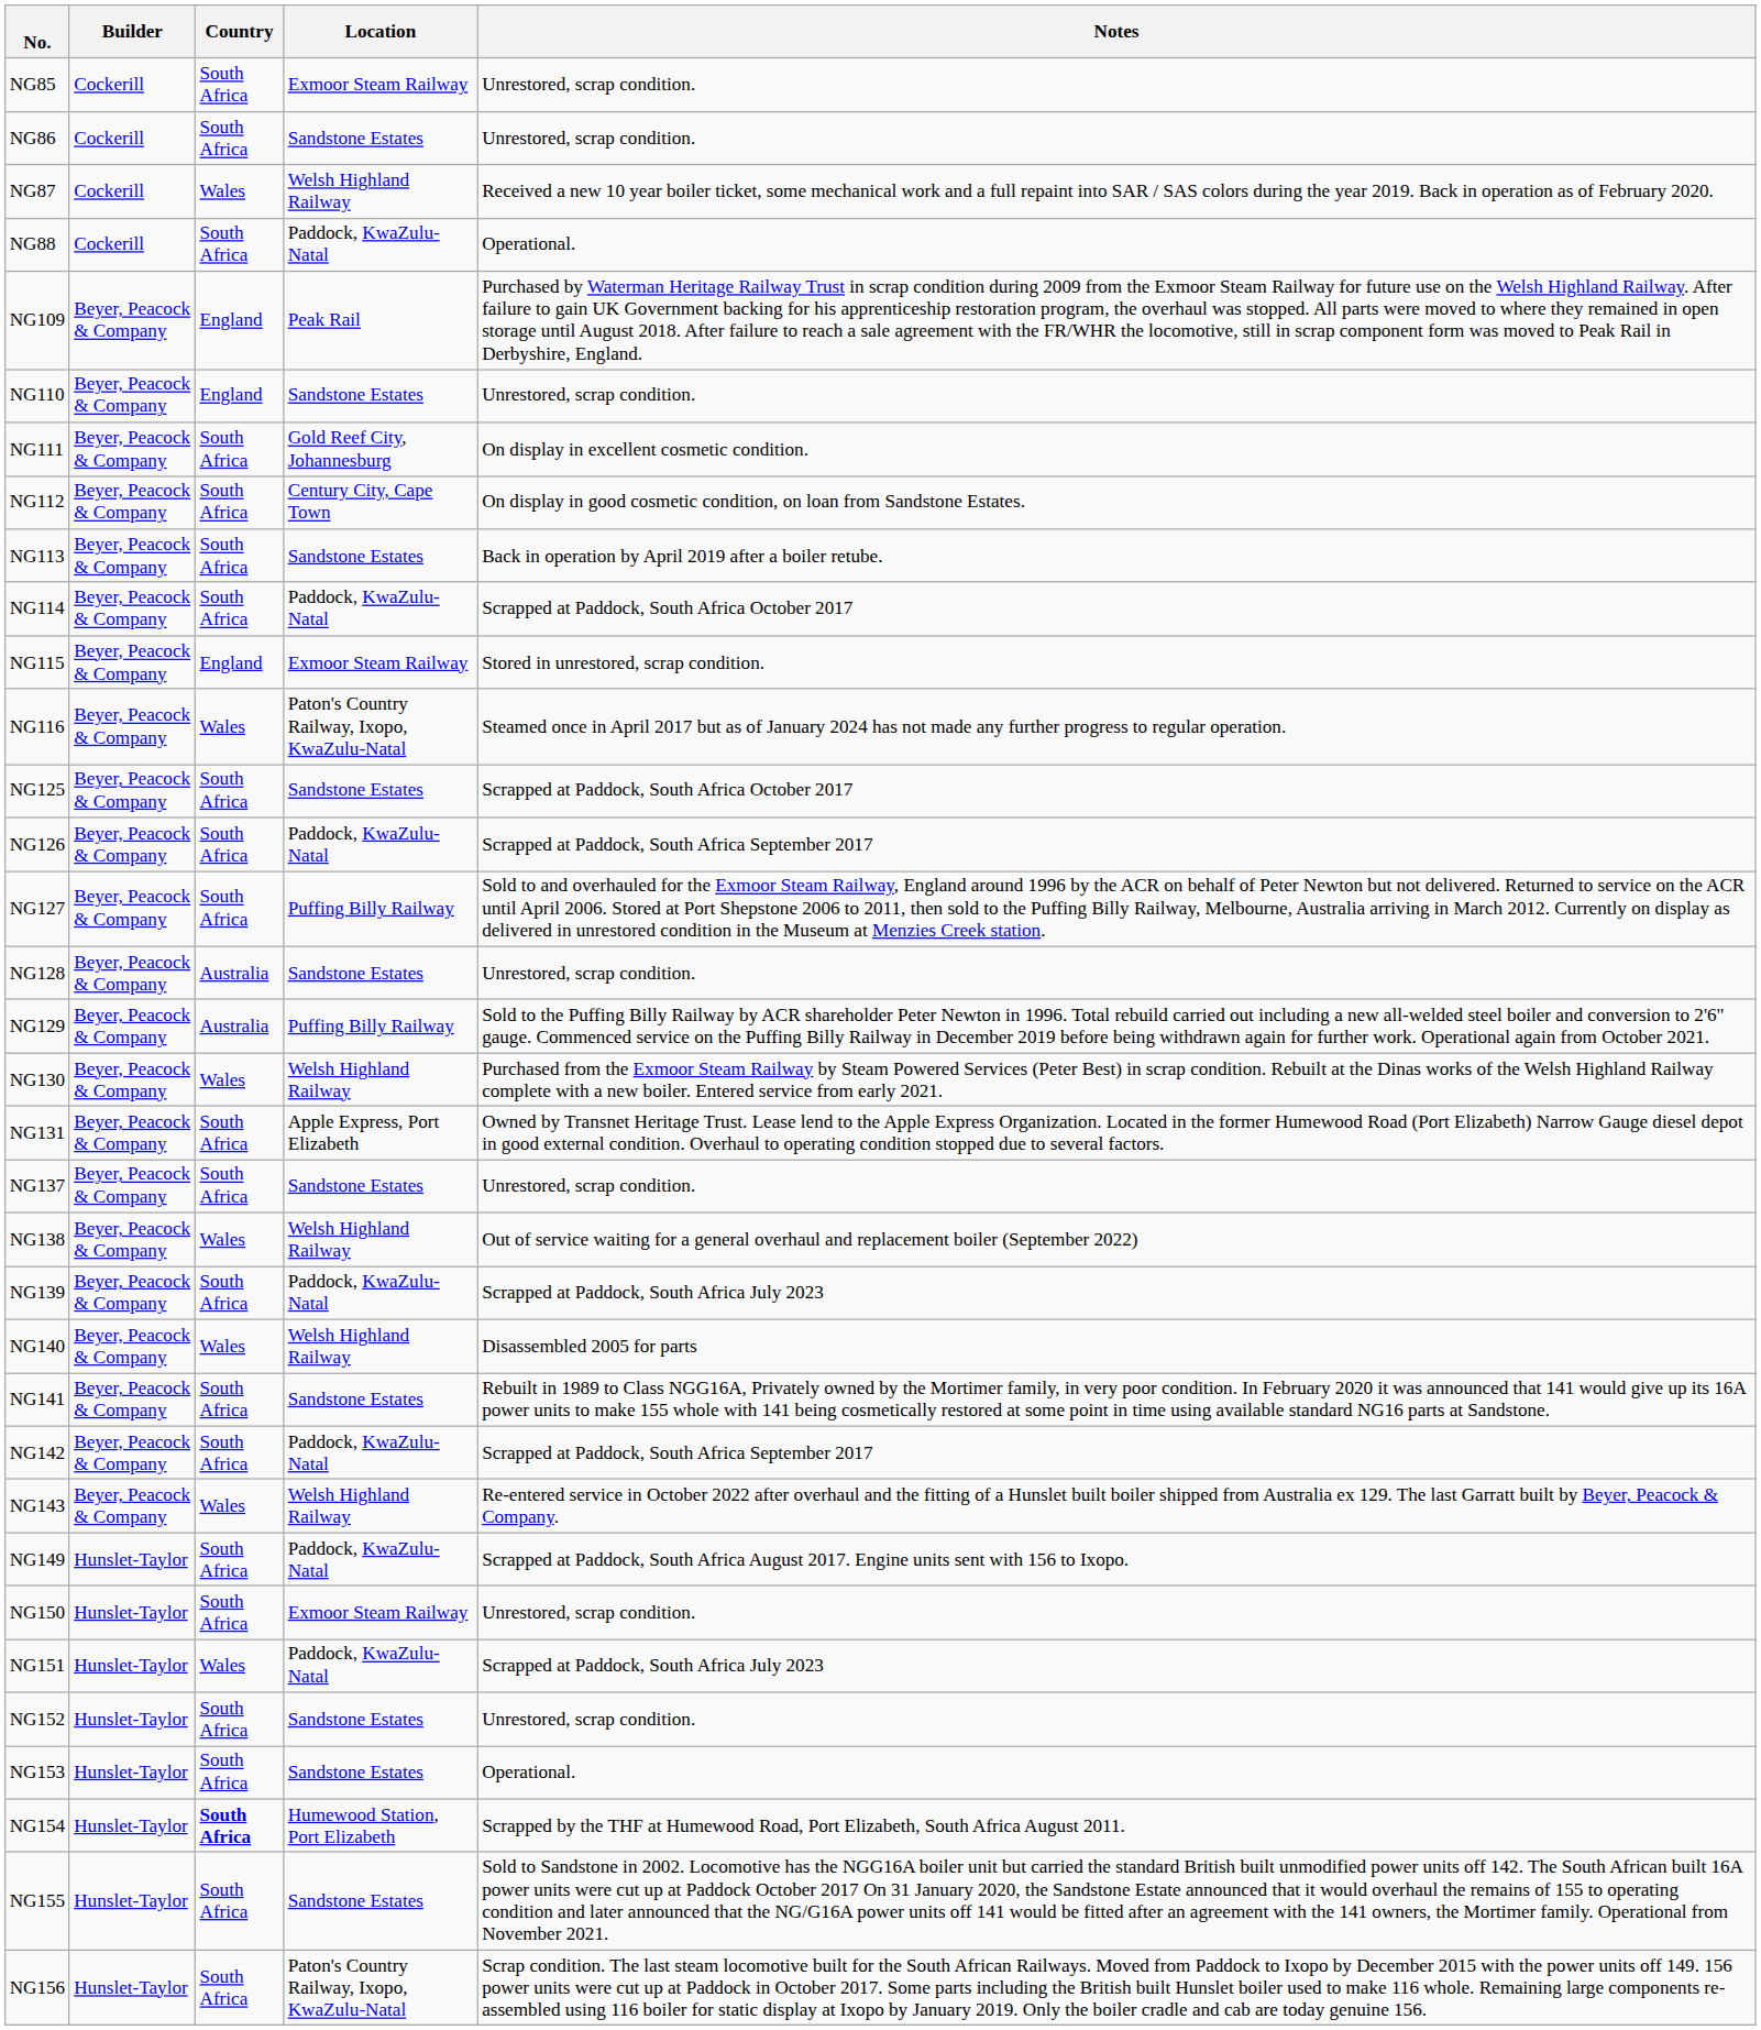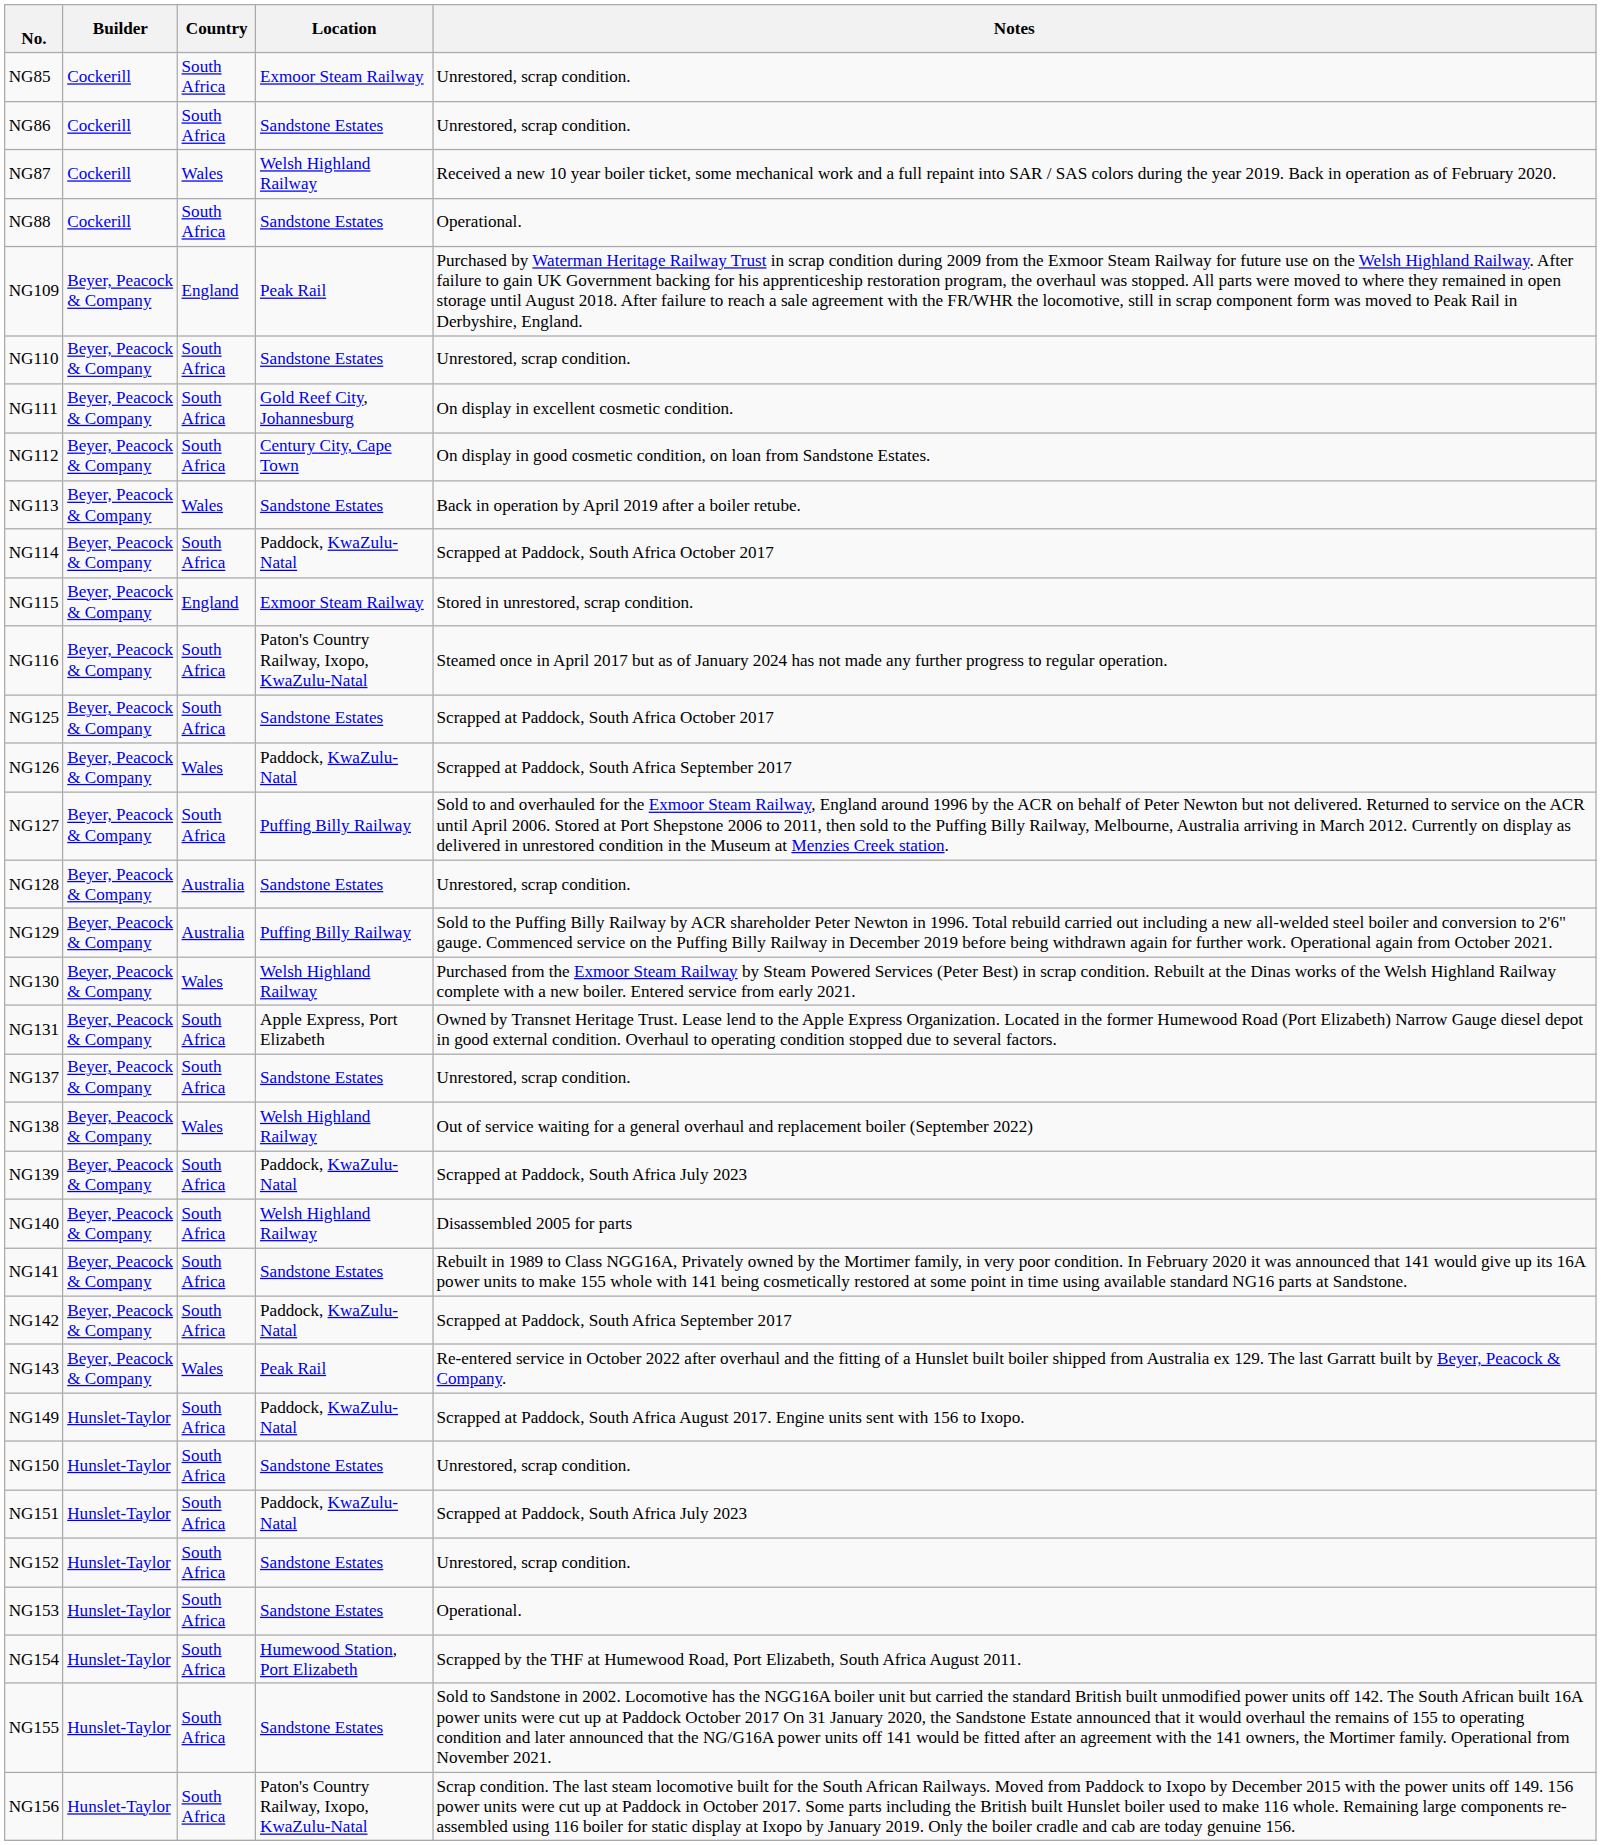 <table class="wikitable collapsible collapsed sortable" style="margin:0.5em auto; font-size:85%;">
 <tr>
 <th><br>No.</th>
 <th>Builder</th>
 <th>Country</th>
 <th>Location</th>
 <th class="unsortable">Notes</th>
 </tr>
 <tr>
 <td>NG85</td>
 <td><a href='#'>Cockerill</a></td>
 <td> <a href='#'>South Africa</a></td>
 <td><a href='#'>Exmoor Steam Railway</a></td>
 <td>Unrestored, scrap condition.</td>
 </tr>
 <tr>
 <td>NG86</td>
 <td><a href='#'>Cockerill</a></td>
 <td> <a href='#'>South Africa</a></td>
 <td><a href='#'>Sandstone Estates</a></td>
 <td>Unrestored, scrap condition.</td>
 </tr>
 <tr>
 <td>NG87</td>
 <td><a href='#'>Cockerill</a></td>
 <td> <a href='#'>Wales</a></td>
 <td><a href='#'>Welsh Highland Railway</a></td>
 <td>Received a new 10 year boiler ticket, some mechanical work and a full repaint into SAR / SAS colors during the year 2019. Back in operation as of February 2020.</td>
 </tr>
 <tr>
 <td>NG88</td>
 <td><a href='#'>Cockerill</a></td>
 <td> <a href='#'>South Africa</a></td>
-<td>Paddock, <a href='#'>KwaZulu-Natal</a></td>
+<td><a href='#'>Sandstone Estates</a></td>
 <td>Operational.</td>
 </tr>
 <tr>
 <td>NG109</td>
 <td><a href='#'>Beyer, Peacock & Company</a></td>
 <td> <a href='#'>England</a></td>
 <td><a href='#'>Peak Rail</a></td>
 <td>Purchased by <a href='#'>Waterman Heritage Railway Trust</a> in scrap condition during 2009 from the Exmoor Steam Railway for future use on the <a href='#'>Welsh Highland Railway</a>. After failure to gain UK Government backing for his apprenticeship restoration program, the overhaul was stopped. All parts were moved to  where they remained in open storage until August 2018. After failure to reach a sale agreement with the FR/WHR the locomotive, still in scrap component form was moved to Peak Rail in Derbyshire, England.</td>
 </tr>
 <tr>
 <td>NG110</td>
 <td><a href='#'>Beyer, Peacock & Company</a></td>
-<td> <a href='#'>England</a></td>
+<td> <a href='#'>South Africa</a></td>
 <td><a href='#'>Sandstone Estates</a></td>
 <td>Unrestored, scrap condition.</td>
 </tr>
 <tr>
 <td>NG111</td>
 <td><a href='#'>Beyer, Peacock & Company</a></td>
 <td> <a href='#'>South Africa</a></td>
 <td><a href='#'>Gold Reef City</a>, <a href='#'>Johannesburg</a></td>
 <td>On display in excellent cosmetic condition.</td>
 </tr>
 <tr>
 <td>NG112</td>
 <td><a href='#'>Beyer, Peacock & Company</a></td>
 <td> <a href='#'>South Africa</a></td>
 <td><a href='#'>Century City, Cape Town</a></td>
 <td>On display in good cosmetic condition, on loan from Sandstone Estates.</td>
 </tr>
 <tr>
 <td>NG113</td>
 <td><a href='#'>Beyer, Peacock & Company</a></td>
-<td> <a href='#'>South Africa</a></td>
+<td> <a href='#'>Wales</a></td>
 <td><a href='#'>Sandstone Estates</a></td>
 <td>Back in operation by April 2019 after a boiler retube.</td>
 </tr>
 <tr>
 <td>NG114</td>
 <td><a href='#'>Beyer, Peacock & Company</a></td>
 <td> <a href='#'>South Africa</a></td>
 <td>Paddock, <a href='#'>KwaZulu-Natal</a></td>
 <td>Scrapped at Paddock, South Africa October 2017</td>
 </tr>
 <tr>
 <td>NG115</td>
 <td><a href='#'>Beyer, Peacock & Company</a></td>
 <td> <a href='#'>England</a></td>
 <td><a href='#'>Exmoor Steam Railway</a></td>
 <td>Stored in unrestored, scrap condition.</td>
 </tr>
 <tr>
 <td>NG116</td>
 <td><a href='#'>Beyer, Peacock & Company</a></td>
-<td> <a href='#'>Wales</a></td>
+<td> <a href='#'>South Africa</a></td>
 <td>Paton's Country Railway, Ixopo, <a href='#'>KwaZulu-Natal</a></td>
 <td>Steamed once in April 2017 but as of January 2024 has not made any further progress to regular operation.</td>
 </tr>
 <tr>
 <td>NG125</td>
 <td><a href='#'>Beyer, Peacock & Company</a></td>
 <td> <a href='#'>South Africa</a></td>
 <td><a href='#'>Sandstone Estates</a></td>
 <td>Scrapped at Paddock, South Africa October 2017</td>
 </tr>
 <tr>
 <td>NG126</td>
 <td><a href='#'>Beyer, Peacock & Company</a></td>
-<td> <a href='#'>South Africa</a></td>
+<td> <a href='#'>Wales</a></td>
 <td>Paddock, <a href='#'>KwaZulu-Natal</a></td>
 <td>Scrapped at Paddock, South Africa September 2017</td>
 </tr>
 <tr>
 <td>NG127</td>
 <td><a href='#'>Beyer, Peacock & Company</a></td>
 <td> <a href='#'>South Africa</a></td>
 <td><a href='#'>Puffing Billy Railway</a></td>
 <td>Sold to and overhauled for the <a href='#'>Exmoor Steam Railway</a>, England around 1996 by the ACR on behalf of Peter Newton but not delivered. Returned to service on the ACR until April 2006. Stored at Port Shepstone 2006 to 2011, then sold to the Puffing Billy Railway, Melbourne, Australia arriving in March 2012. Currently on display as delivered in unrestored condition in the Museum at <a href='#'>Menzies Creek station</a>.</td>
 </tr>
 <tr>
 <td>NG128</td>
 <td><a href='#'>Beyer, Peacock & Company</a></td>
 <td> <a href='#'>Australia</a></td>
 <td><a href='#'>Sandstone Estates</a></td>
 <td>Unrestored, scrap condition.</td>
 </tr>
 <tr>
 <td>NG129</td>
 <td><a href='#'>Beyer, Peacock & Company</a></td>
 <td> <a href='#'>Australia</a></td>
 <td><a href='#'>Puffing Billy Railway</a></td>
 <td>Sold to the Puffing Billy Railway by ACR shareholder Peter Newton in 1996. Total rebuild carried out including a new all-welded steel boiler and conversion to 2'6" gauge. Commenced service on the Puffing Billy Railway in December 2019 before being withdrawn again for further work. Operational again from October 2021.</td>
 </tr>
 <tr>
 <td>NG130</td>
 <td><a href='#'>Beyer, Peacock & Company</a></td>
 <td> <a href='#'>Wales</a></td>
 <td><a href='#'>Welsh Highland Railway</a></td>
 <td>Purchased from the <a href='#'>Exmoor Steam Railway</a> by Steam Powered Services (Peter Best) in scrap condition. Rebuilt at the Dinas works of the Welsh Highland Railway complete with a new boiler. Entered service from early 2021.</td>
 </tr>
 <tr>
 <td>NG131</td>
 <td><a href='#'>Beyer, Peacock & Company</a></td>
 <td> <a href='#'>South Africa</a></td>
 <td>Apple Express, Port Elizabeth</td>
 <td>Owned by Transnet Heritage Trust. Lease lend to the Apple Express Organization. Located in the former Humewood Road (Port Elizabeth) Narrow Gauge diesel depot in good external condition. Overhaul to operating condition stopped due to several factors.</td>
 </tr>
 <tr>
 <td>NG137</td>
 <td><a href='#'>Beyer, Peacock & Company</a></td>
 <td> <a href='#'>South Africa</a></td>
 <td><a href='#'>Sandstone Estates</a></td>
 <td>Unrestored, scrap condition.</td>
 </tr>
 <tr>
 <td>NG138</td>
 <td><a href='#'>Beyer, Peacock & Company</a></td>
 <td> <a href='#'>Wales</a></td>
 <td><a href='#'>Welsh Highland Railway</a></td>
 <td>Out of service waiting for a general overhaul and replacement boiler (September 2022)</td>
 </tr>
 <tr>
 <td>NG139</td>
 <td><a href='#'>Beyer, Peacock & Company</a></td>
 <td> <a href='#'>South Africa</a></td>
 <td>Paddock, <a href='#'>KwaZulu-Natal</a></td>
 <td>Scrapped at Paddock, South Africa July 2023</td>
 </tr>
 <tr>
 <td>NG140</td>
 <td><a href='#'>Beyer, Peacock & Company</a></td>
-<td> <a href='#'>Wales</a></td>
+<td> <a href='#'>South Africa</a></td>
 <td><a href='#'>Welsh Highland Railway</a></td>
 <td>Disassembled 2005 for parts</td>
 </tr>
 <tr>
 <td>NG141</td>
 <td><a href='#'>Beyer, Peacock & Company</a></td>
 <td> <a href='#'>South Africa</a></td>
 <td><a href='#'>Sandstone Estates</a></td>
 <td>Rebuilt in 1989 to Class NGG16A, Privately owned by the Mortimer family, in very poor condition. In February 2020 it was announced that 141 would give up its 16A power units to make 155 whole with 141 being cosmetically restored at some point in time using available standard NG16 parts at Sandstone.</td>
 </tr>
 <tr>
 <td>NG142</td>
 <td><a href='#'>Beyer, Peacock & Company</a></td>
 <td> <a href='#'>South Africa</a></td>
 <td>Paddock, <a href='#'>KwaZulu-Natal</a></td>
 <td>Scrapped at Paddock, South Africa September 2017</td>
 </tr>
 <tr>
 <td>NG143</td>
 <td><a href='#'>Beyer, Peacock & Company</a></td>
 <td> <a href='#'>Wales</a></td>
-<td><a href='#'>Welsh Highland Railway</a></td>
+<td><a href='#'>Peak Rail</a></td>
 <td>Re-entered service in October 2022 after overhaul and the fitting of a Hunslet built boiler shipped from Australia ex 129. The last Garratt built by <a href='#'>Beyer, Peacock & Company</a>.</td>
 </tr>
 <tr>
 <td>NG149</td>
 <td><a href='#'>Hunslet-Taylor</a></td>
 <td> <a href='#'>South Africa</a></td>
 <td>Paddock, <a href='#'>KwaZulu-Natal</a></td>
 <td>Scrapped at Paddock, South Africa August 2017. Engine units sent with 156 to Ixopo.</td>
 </tr>
 <tr>
 <td>NG150</td>
 <td><a href='#'>Hunslet-Taylor</a></td>
 <td> <a href='#'>South Africa</a></td>
-<td><a href='#'>Exmoor Steam Railway</a></td>
+<td><a href='#'>Sandstone Estates</a></td>
 <td>Unrestored, scrap condition.</td>
 </tr>
 <tr>
 <td>NG151</td>
 <td><a href='#'>Hunslet-Taylor</a></td>
-<td> <a href='#'>Wales</a></td>
+<td> <a href='#'>South Africa</a></td>
 <td>Paddock, <a href='#'>KwaZulu-Natal</a></td>
 <td>Scrapped at Paddock, South Africa July 2023</td>
 </tr>
 <tr>
 <td>NG152</td>
 <td><a href='#'>Hunslet-Taylor</a></td>
 <td> <a href='#'>South Africa</a></td>
 <td><a href='#'>Sandstone Estates</a></td>
 <td>Unrestored, scrap condition.</td>
 </tr>
 <tr>
 <td>NG153</td>
 <td><a href='#'>Hunslet-Taylor</a></td>
 <td> <a href='#'>South Africa</a></td>
 <td><a href='#'>Sandstone Estates</a></td>
 <td>Operational.</td>
 </tr>
 <tr>
 <td>NG154</td>
 <td><a href='#'>Hunslet-Taylor</a></td>
-<td><strong> <a href='#'>South Africa</a></strong></td>
+<td> <a href='#'>South Africa</a></td>
 <td><a href='#'>Humewood Station</a>, <a href='#'>Port Elizabeth</a></td>
 <td>Scrapped by the THF at Humewood Road, Port Elizabeth, South Africa August 2011.</td>
 </tr>
 <tr>
 <td>NG155</td>
 <td><a href='#'>Hunslet-Taylor</a></td>
 <td> <a href='#'>South Africa</a></td>
 <td><a href='#'>Sandstone Estates</a></td>
 <td>Sold to Sandstone in 2002. Locomotive has the NGG16A boiler unit but carried the standard British built unmodified power units off 142. The South African built 16A power units were cut up at Paddock October 2017 On 31 January 2020, the Sandstone Estate announced that it would overhaul the remains of 155 to operating condition and later announced that the NG/G16A power units off 141 would be fitted after an agreement with the 141 owners, the Mortimer family. Operational from November 2021.</td>
 </tr>
 <tr>
 <td>NG156</td>
 <td><a href='#'>Hunslet-Taylor</a></td>
 <td> <a href='#'>South Africa</a></td>
 <td>Paton's Country Railway, Ixopo, <a href='#'>KwaZulu-Natal</a></td>
 <td>Scrap condition. The last steam locomotive built for the South African Railways. Moved from Paddock to Ixopo by December 2015 with the power units off 149. 156 power units were cut up at Paddock in October 2017.  Some parts including the British built Hunslet boiler used to make 116 whole. Remaining large components re-assembled using 116 boiler for static display at Ixopo by January 2019. Only the boiler cradle and cab are today genuine 156.</td>
 </tr>
 <tr>
 </tr>
 </table>
